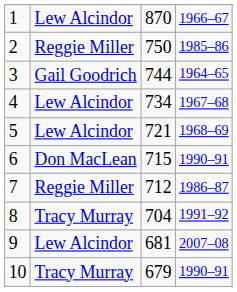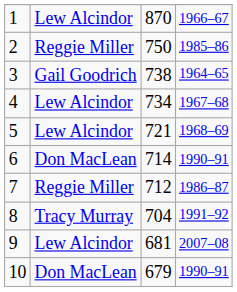 <table class="wikitable">
 <tr>
 </tr>
 <tr>
 <td>1</td>
 <td><a href='#'>Lew Alcindor</a></td>
 <td>870</td>
 <td style="font-size:80%;"><a href='#'>1966–67</a></td>
 </tr>
 <tr>
 <td>2</td>
 <td><a href='#'>Reggie Miller</a></td>
 <td>750</td>
 <td style="font-size:80%;"><a href='#'>1985–86</a></td>
 </tr>
 <tr>
 <td>3</td>
 <td><a href='#'>Gail Goodrich</a></td>
-<td>744</td>
+<td>738</td>
 <td style="font-size:80%;"><a href='#'>1964–65</a></td>
 </tr>
 <tr>
 <td>4</td>
 <td><a href='#'>Lew Alcindor</a></td>
 <td>734</td>
 <td style="font-size:80%;"><a href='#'>1967–68</a></td>
 </tr>
 <tr>
 <td>5</td>
 <td><a href='#'>Lew Alcindor</a></td>
 <td>721</td>
 <td style="font-size:80%;"><a href='#'>1968–69</a></td>
 </tr>
 <tr>
 <td>6</td>
 <td><a href='#'>Don MacLean</a></td>
-<td>715</td>
+<td>714</td>
 <td style="font-size:80%;"><a href='#'>1990–91</a></td>
 </tr>
 <tr>
 <td>7</td>
 <td><a href='#'>Reggie Miller</a></td>
 <td>712</td>
 <td style="font-size:80%;"><a href='#'>1986–87</a></td>
 </tr>
 <tr>
 <td>8</td>
 <td><a href='#'>Tracy Murray</a></td>
 <td>704</td>
 <td style="font-size:80%;"><a href='#'>1991–92</a></td>
 </tr>
 <tr>
 <td>9</td>
 <td><a href='#'>Lew Alcindor</a></td>
 <td>681</td>
 <td style="font-size:80%;"><a href='#'>2007–08</a></td>
 </tr>
 <tr>
 <td>10</td>
-<td><a href='#'>Tracy Murray</a></td>
+<td><a href='#'>Don MacLean</a></td>
 <td>679</td>
 <td style="font-size:80%;"><a href='#'>1990–91</a></td>
 </tr>
 </table>
